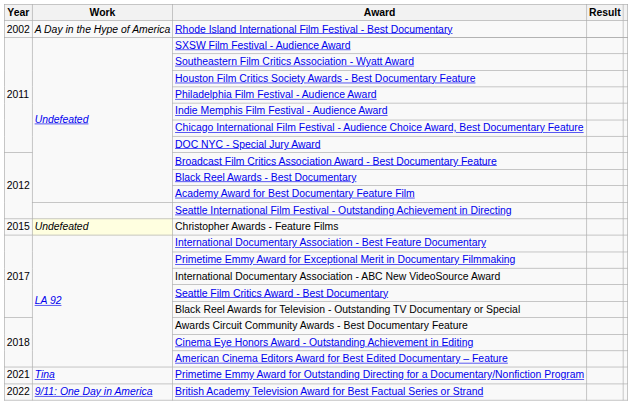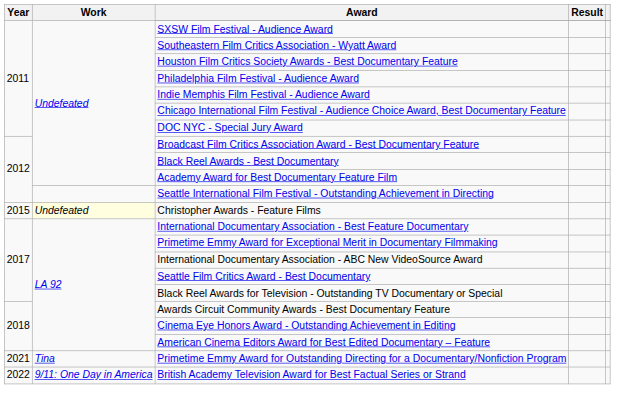 <table class="wikitable">
 <tr>
 <th>Year</th>
 <th>Work</th>
 <th>Award</th>
 <th>Result</th>
 <th></th>
-</tr>
-<tr>
-<td>2002</td>
-<td><em>A Day in the Hype of America</em></td>
-<td><a href='#'>Rhode Island International Film Festival - Best Documentary</a></td>
-<td></td>
-<td></td>
 </tr>
 <tr>
 <td rowspan="8">2011</td>
 <td rowspan="11"><em><a href='#'>Undefeated</a></em></td>
 </tr>
 <tr>
 <td><a href='#'>SXSW Film Festival - Audience Award</a></td>
 <td></td>
 <td></td>
 </tr>
 <tr>
 <td><a href='#'>Southeastern Film Critics Association - Wyatt Award</a></td>
 <td></td>
 <td></td>
 </tr>
 <tr>
 <td><a href='#'>Houston Film Critics Society Awards - Best Documentary Feature</a></td>
 <td></td>
 <td></td>
 </tr>
 <tr>
 <td><a href='#'>Philadelphia Film Festival - Audience Award</a></td>
 <td></td>
 <td></td>
 </tr>
 <tr>
 <td><a href='#'>Indie Memphis Film Festival - Audience Award</a></td>
 <td></td>
 <td></td>
 </tr>
 <tr>
 <td><a href='#'>Chicago International Film Festival - Audience Choice Award, Best Documentary Feature</a></td>
 <td></td>
 <td></td>
 </tr>
 <tr>
 <td><a href='#'>DOC NYC - Special Jury Award</a></td>
 <td></td>
 <td></td>
 </tr>
 <tr>
 <td rowspan="4">2012</td>
 <td><a href='#'>Broadcast Film Critics Association Award - Best Documentary Feature</a></td>
 <td></td>
 <td></td>
 </tr>
 <tr>
 <td><a href='#'>Black Reel Awards - Best Documentary</a></td>
 <td></td>
 <td></td>
 </tr>
 <tr>
 <td><a href='#'>Academy Award for Best Documentary Feature Film</a></td>
 <td></td>
 <td></td>
 </tr>
 <tr>
 <td></td>
 <td><a href='#'>Seattle International Film Festival - Outstanding Achievement in Directing</a></td>
 <td></td>
 <td></td>
 </tr>
 <tr>
 <td>2015</td>
 <td style="background: lightyellow;"><em>Undefeated</em></td>
 <td>Christopher Awards - Feature Films</td>
 <td></td>
 <td></td>
 </tr>
 <tr>
 <td rowspan="5">2017</td>
 <td rowspan="8"><em><a href='#'>LA 92</a></em></td>
 <td><a href='#'>International Documentary Association - Best Feature Documentary</a></td>
 <td></td>
 <td></td>
 </tr>
 <tr>
 <td><a href='#'>Primetime Emmy Award for Exceptional Merit in Documentary Filmmaking</a></td>
 <td></td>
 <td></td>
 </tr>
 <tr>
 <td>International Documentary Association - ABC New VideoSource Award</td>
 <td></td>
 <td></td>
 </tr>
 <tr>
 <td><a href='#'>Seattle Film Critics Award - Best Documentary</a></td>
 <td></td>
 <td></td>
 </tr>
 <tr>
 <td>Black Reel Awards for Television - Outstanding TV Documentary or Special</td>
 <td></td>
 <td></td>
 </tr>
 <tr>
 <td rowspan="3">2018</td>
 <td>Awards Circuit Community Awards - Best Documentary Feature</td>
 <td></td>
 <td></td>
 </tr>
 <tr>
 <td><a href='#'>Cinema Eye Honors Award - Outstanding Achievement in Editing</a></td>
 <td></td>
 <td></td>
 </tr>
 <tr>
 <td><a href='#'>American Cinema Editors Award for Best Edited Documentary – Feature</a></td>
 <td></td>
 <td></td>
 </tr>
 <tr>
 <td>2021</td>
 <td><em><a href='#'>Tina</a></em></td>
 <td><a href='#'>Primetime Emmy Award for Outstanding Directing for a Documentary/Nonfiction Program</a></td>
 <td></td>
 <td></td>
 </tr>
 <tr>
 <td>2022</td>
 <td><em><a href='#'>9/11: One Day in America</a></em></td>
 <td><a href='#'>British Academy Television Award for Best Factual Series or Strand</a></td>
 <td></td>
 <td></td>
 </tr>
 </table>
